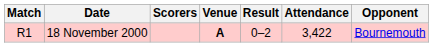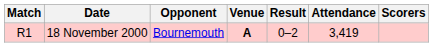 <table class="wikitable" style="font-size:100%; text-align:center">
 <tr>
 <th>Match</th>
 <th>Date</th>
-<th>Scorers</th>
+<th>Opponent</th>
 <th>Venue</th>
 <th>Result</th>
 <th>Attendance</th>
-<th>Opponent</th>
+<th>Scorers</th>
 </tr>
 <tr style="background: #FFCCCC;">
 <td>R1</td>
 <td>18 November 2000</td>
-<td></td>
+<td><a href='#'>Bournemouth</a></td>
 <td><strong>A</strong></td>
 <td>0–2</td>
-<td>3,422</td>
-<td><a href='#'>Bournemouth</a></td>
+<td>3,419</td>
+<td></td>
 </tr>
 </table>
